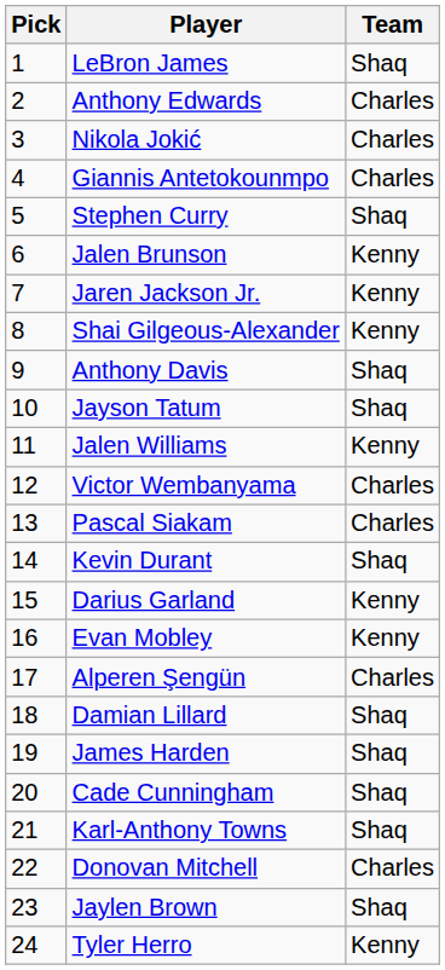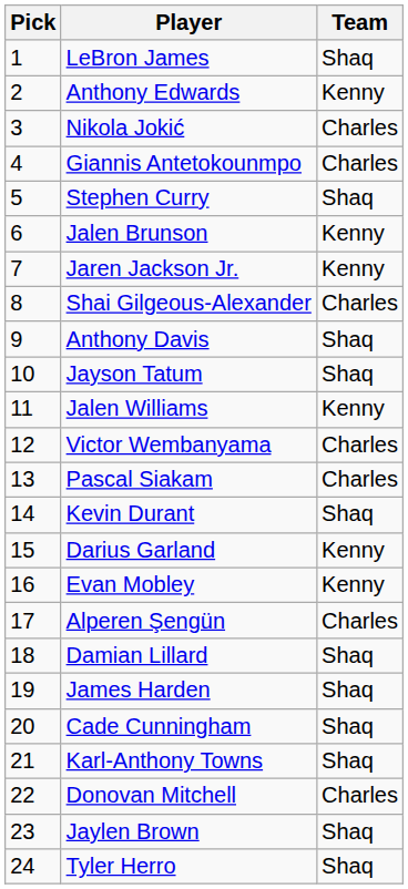 <table class="wikitable sortable">
 <tr>
 <th>Pick</th>
 <th>Player</th>
 <th>Team</th>
 </tr>
 <tr>
 <td>1</td>
 <td><a href='#'>LeBron James</a></td>
 <td>Shaq</td>
 </tr>
 <tr>
 <td>2</td>
 <td><a href='#'>Anthony Edwards</a></td>
-<td>Charles</td>
+<td>Kenny</td>
 </tr>
 <tr>
 <td>3</td>
 <td><a href='#'>Nikola Jokić</a></td>
 <td>Charles</td>
 </tr>
 <tr>
 <td>4</td>
 <td><a href='#'>Giannis Antetokounmpo</a></td>
 <td>Charles</td>
 </tr>
 <tr>
 <td>5</td>
 <td><a href='#'>Stephen Curry</a></td>
 <td>Shaq</td>
 </tr>
 <tr>
 <td>6</td>
 <td><a href='#'>Jalen Brunson</a></td>
 <td>Kenny</td>
 </tr>
 <tr>
 <td>7</td>
 <td><a href='#'>Jaren Jackson Jr.</a></td>
 <td>Kenny</td>
 </tr>
 <tr>
 <td>8</td>
 <td><a href='#'>Shai Gilgeous-Alexander</a></td>
-<td>Kenny</td>
+<td>Charles</td>
 </tr>
 <tr>
 <td>9</td>
 <td><a href='#'>Anthony Davis</a></td>
 <td>Shaq</td>
 </tr>
 <tr>
 <td>10</td>
 <td><a href='#'>Jayson Tatum</a></td>
 <td>Shaq</td>
 </tr>
 <tr>
 <td>11</td>
 <td><a href='#'>Jalen Williams</a></td>
 <td>Kenny</td>
 </tr>
 <tr>
 <td>12</td>
 <td><a href='#'>Victor Wembanyama</a></td>
 <td>Charles</td>
 </tr>
 <tr>
 <td>13</td>
 <td><a href='#'>Pascal Siakam</a></td>
 <td>Charles</td>
 </tr>
 <tr>
 <td>14</td>
 <td><a href='#'>Kevin Durant</a></td>
 <td>Shaq</td>
 </tr>
 <tr>
 <td>15</td>
 <td><a href='#'>Darius Garland</a></td>
 <td>Kenny</td>
 </tr>
 <tr>
 <td>16</td>
 <td><a href='#'>Evan Mobley</a></td>
 <td>Kenny</td>
 </tr>
 <tr>
 <td>17</td>
 <td><a href='#'>Alperen Şengün</a></td>
 <td>Charles</td>
 </tr>
 <tr>
 <td>18</td>
 <td><a href='#'>Damian Lillard</a></td>
 <td>Shaq</td>
 </tr>
 <tr>
 <td>19</td>
 <td><a href='#'>James Harden</a></td>
 <td>Shaq</td>
 </tr>
 <tr>
 <td>20</td>
 <td><a href='#'>Cade Cunningham</a></td>
 <td>Shaq</td>
 </tr>
 <tr>
 <td>21</td>
 <td><a href='#'>Karl-Anthony Towns</a></td>
 <td>Shaq</td>
 </tr>
 <tr>
 <td>22</td>
 <td><a href='#'>Donovan Mitchell</a></td>
 <td>Charles</td>
 </tr>
 <tr>
 <td>23</td>
 <td><a href='#'>Jaylen Brown</a></td>
 <td>Shaq</td>
 </tr>
 <tr>
 <td>24</td>
 <td><a href='#'>Tyler Herro</a></td>
-<td>Kenny</td>
+<td>Shaq</td>
 </tr>
 </table>
